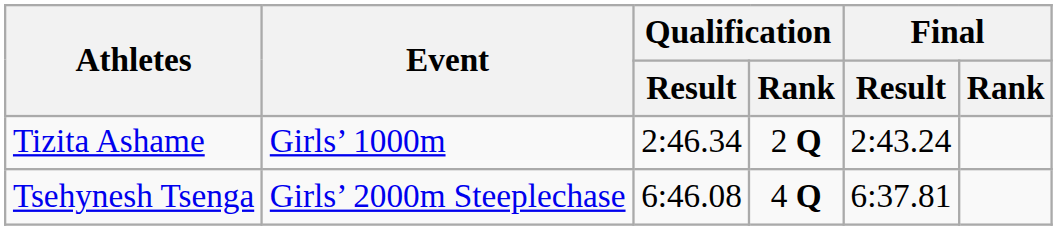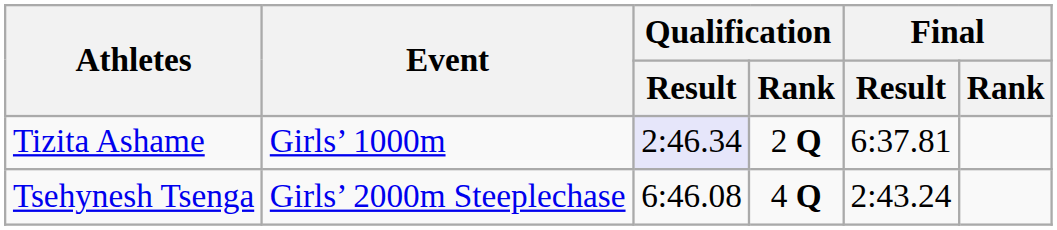 <table class="wikitable" border="1" style="font-size:90%">
 <tr>
 <th rowspan=2>Athletes</th>
 <th rowspan=2>Event</th>
 <th colspan=2>Qualification</th>
 <th colspan=2>Final</th>
 </tr>
 <tr>
 <th>Result</th>
 <th>Rank</th>
 <th>Result</th>
 <th>Rank</th>
 </tr>
 <tr>
 <td><a href='#'>Tizita Ashame</a></td>
 <td><a href='#'>Girls’ 1000m</a></td>
-<td align=center>2:46.34</td>
+<td align=center style="background: lavender;">2:46.34</td>
 <td align=center>2 <strong>Q</strong></td>
-<td align=center>2:43.24</td>
+<td align=center>6:37.81</td>
 <td align=center></td>
 </tr>
 <tr>
 <td><a href='#'>Tsehynesh Tsenga</a></td>
 <td><a href='#'>Girls’ 2000m Steeplechase</a></td>
 <td align=center>6:46.08</td>
 <td align=center>4 <strong>Q</strong></td>
-<td align=center>6:37.81</td>
+<td align=center>2:43.24</td>
 <td align=center></td>
 </tr>
 </table>
